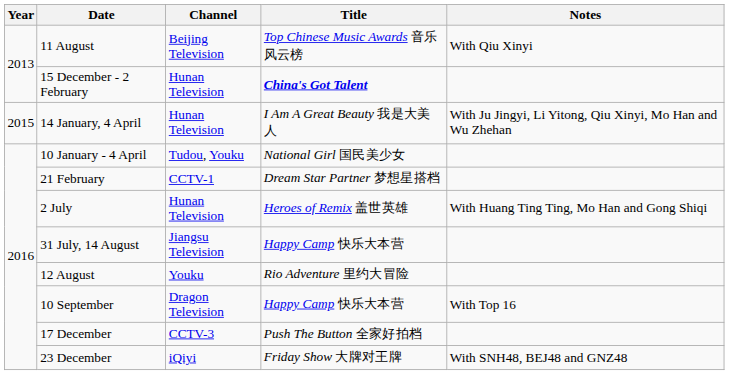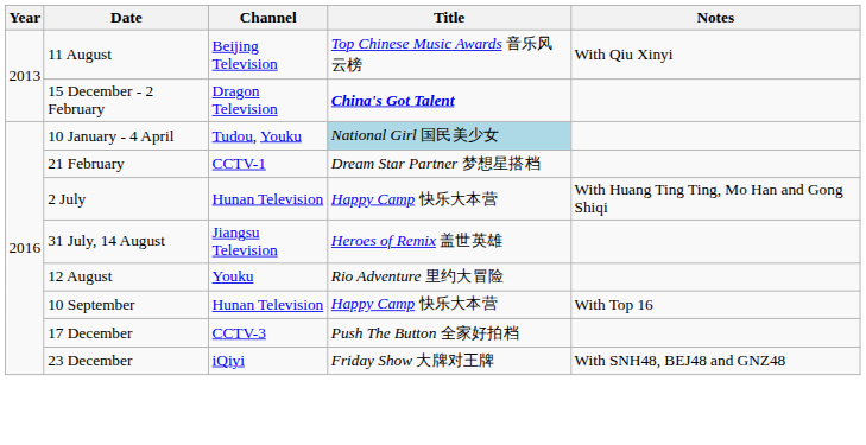 <table class="wikitable">
 <tr>
 <th>Year</th>
 <th>Date</th>
 <th>Channel</th>
 <th>Title</th>
 <th>Notes</th>
 </tr>
 <tr>
 <td rowspan="2">2013</td>
 <td>11 August</td>
 <td><a href='#'>Beijing Television</a></td>
 <td><em><a href='#'>Top Chinese Music Awards</a></em> 音乐风云榜</td>
 <td>With Qiu Xinyi</td>
 </tr>
 <tr>
 <td>15 December - 2 February</td>
-<td><a href='#'>Hunan Television</a></td>
+<td><a href='#'>Dragon Television</a></td>
 <td><strong><em><a href='#'>China's Got Talent</a></em></strong></td>
 <td></td>
-</tr>
-<tr>
-<td>2015</td>
-<td>14 January, 4 April</td>
-<td><a href='#'>Hunan Television</a></td>
-<td><em>I Am A Great Beauty</em> 我是大美人</td>
-<td>With Ju Jingyi, Li Yitong, Qiu Xinyi, Mo Han and Wu Zhehan</td>
 </tr>
 <tr>
 <td rowspan="8">2016</td>
 <td>10 January - 4 April</td>
 <td><a href='#'>Tudou</a>, <a href='#'>Youku</a></td>
-<td><em>National Girl</em> 国民美少女</td>
+<td style="background: lightblue;"><em>National Girl</em> 国民美少女</td>
 <td></td>
 </tr>
 <tr>
 <td>21 February</td>
 <td><a href='#'>CCTV-1</a></td>
 <td><em>Dream Star Partner</em> 梦想星搭档</td>
 <td></td>
 </tr>
 <tr>
 <td>2 July</td>
 <td><a href='#'>Hunan Television</a></td>
-<td><em><a href='#'>Heroes of Remix</a></em> 盖世英雄</td>
+<td><em><a href='#'>Happy Camp</a></em> 快乐大本营</td>
 <td>With Huang Ting Ting, Mo Han and Gong Shiqi</td>
 </tr>
 <tr>
 <td>31 July, 14 August</td>
 <td><a href='#'>Jiangsu Television</a></td>
-<td><em><a href='#'>Happy Camp</a></em> 快乐大本营</td>
+<td><em><a href='#'>Heroes of Remix</a></em> 盖世英雄</td>
 <td></td>
 </tr>
 <tr>
 <td>12 August</td>
 <td><a href='#'>Youku</a></td>
 <td><em>Rio Adventure</em> 里约大冒险</td>
 <td></td>
 </tr>
 <tr>
 <td>10 September</td>
-<td><a href='#'>Dragon Television</a></td>
+<td><a href='#'>Hunan Television</a></td>
 <td><em><a href='#'>Happy Camp</a></em> 快乐大本营</td>
 <td>With Top 16</td>
 </tr>
 <tr>
 <td>17 December</td>
 <td><a href='#'>CCTV-3</a></td>
 <td><em>Push The Button</em> 全家好拍档</td>
 <td></td>
 </tr>
 <tr>
 <td>23 December</td>
 <td><a href='#'>iQiyi</a></td>
 <td><em>Friday Show</em> 大牌对王牌</td>
 <td>With SNH48, BEJ48 and GNZ48</td>
 </tr>
 </table>
